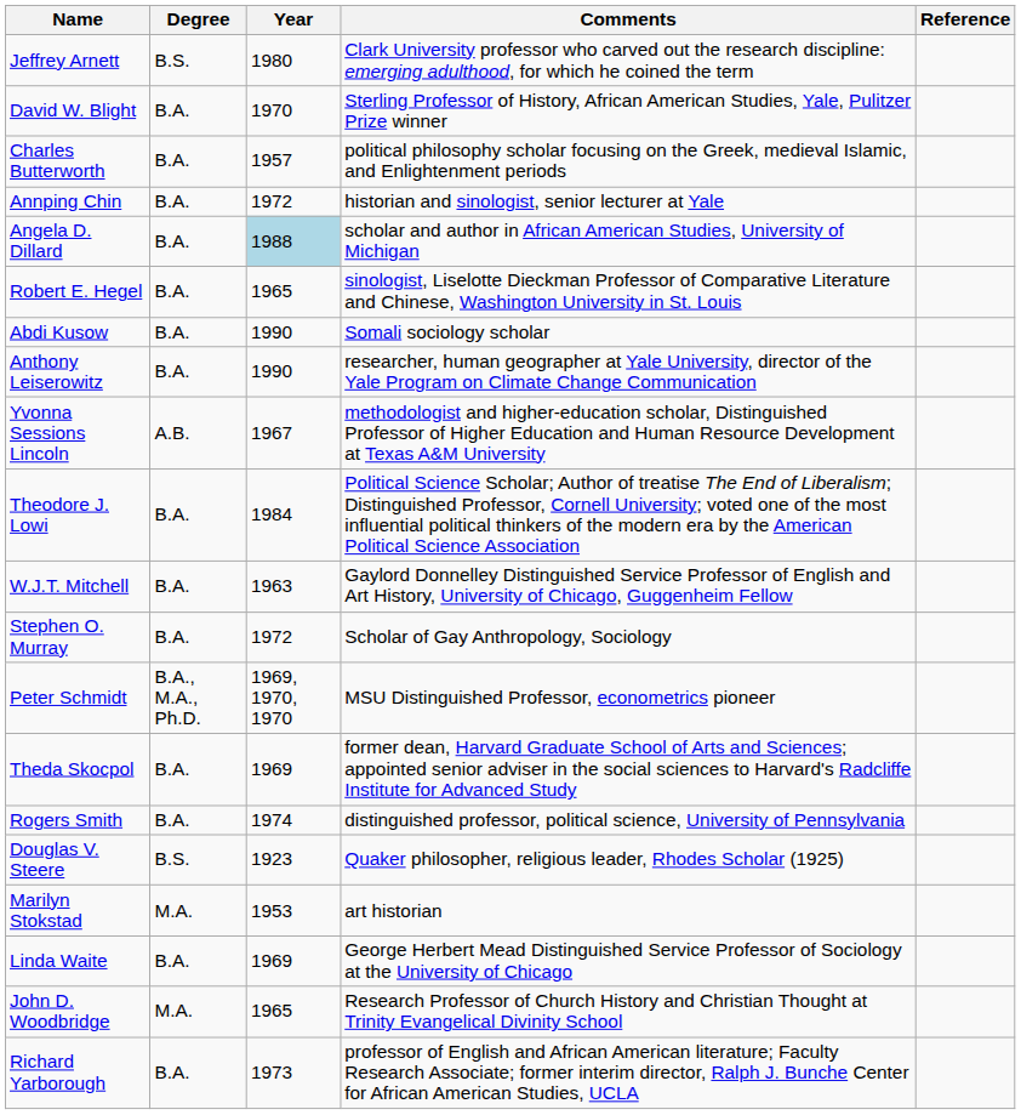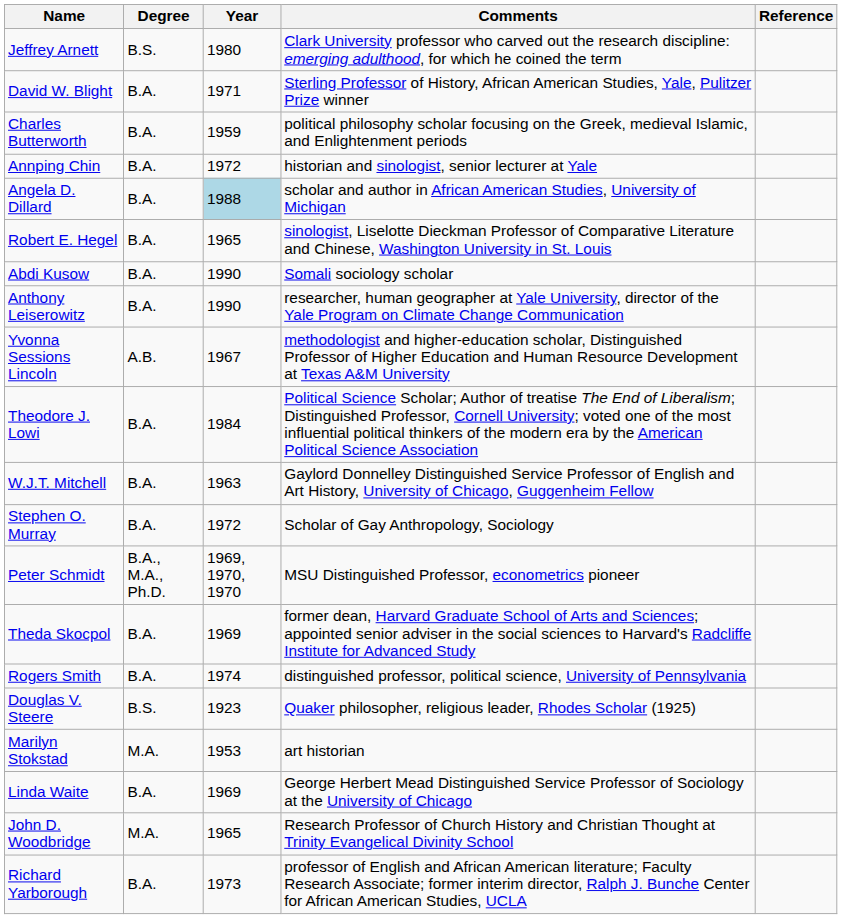 <table class="wikitable sortable">
 <tr>
 <th style="width:15%;">Name</th>
 <th style="width:10%;">Degree</th>
 <th style="width:10%;">Year</th>
 <th style="width:65%;">Comments</th>
 <th style="width:5%;">Reference</th>
 </tr>
 <tr>
 <td><a href='#'>Jeffrey Arnett</a></td>
 <td>B.S.</td>
 <td>1980</td>
 <td><a href='#'>Clark University</a> professor who carved out the research discipline: <em><a href='#'>emerging adulthood</a></em>, for which he coined the term</td>
 <td></td>
 </tr>
 <tr>
 <td><a href='#'>David W. Blight</a></td>
 <td>B.A.</td>
-<td>1970</td>
+<td>1971</td>
 <td><a href='#'>Sterling Professor</a> of History, African American Studies, <a href='#'>Yale</a>, <a href='#'>Pulitzer Prize</a> winner</td>
 <td></td>
 </tr>
 <tr>
 <td><a href='#'>Charles Butterworth</a></td>
 <td>B.A.</td>
-<td>1957</td>
+<td>1959</td>
 <td>political philosophy scholar focusing on the Greek, medieval Islamic, and Enlightenment periods</td>
 <td></td>
 </tr>
 <tr>
 <td><a href='#'>Annping Chin</a></td>
 <td>B.A.</td>
 <td>1972</td>
 <td>historian and <a href='#'>sinologist</a>, senior lecturer at <a href='#'>Yale</a></td>
 <td></td>
 </tr>
 <tr>
 <td><a href='#'>Angela D. Dillard</a></td>
 <td>B.A.</td>
 <td style="background: lightblue;">1988</td>
 <td>scholar and author in <a href='#'>African American Studies</a>, <a href='#'>University of Michigan</a></td>
 <td></td>
 </tr>
 <tr>
 <td><a href='#'>Robert E. Hegel</a></td>
 <td>B.A.</td>
 <td>1965</td>
 <td><a href='#'>sinologist</a>, Liselotte Dieckman Professor of Comparative Literature and Chinese, <a href='#'>Washington University in St. Louis</a></td>
 <td></td>
 </tr>
 <tr>
 <td><a href='#'>Abdi Kusow</a></td>
 <td>B.A.</td>
 <td>1990</td>
 <td><a href='#'>Somali</a> sociology scholar</td>
 <td></td>
 </tr>
 <tr>
 <td><a href='#'>Anthony Leiserowitz</a></td>
 <td>B.A.</td>
 <td>1990</td>
 <td>researcher, human geographer at <a href='#'>Yale University</a>, director of the <a href='#'>Yale Program on Climate Change Communication</a></td>
 <td></td>
 </tr>
 <tr>
 <td><a href='#'>Yvonna Sessions Lincoln</a></td>
 <td>A.B.</td>
 <td>1967</td>
 <td><a href='#'>methodologist</a> and higher-education scholar, Distinguished Professor of Higher Education and Human Resource Development at <a href='#'>Texas A&M University</a></td>
 <td></td>
 </tr>
 <tr>
 <td><a href='#'>Theodore J. Lowi</a></td>
 <td>B.A.</td>
 <td>1984</td>
 <td><a href='#'>Political Science</a> Scholar; Author of treatise <em>The End of Liberalism</em>; Distinguished Professor, <a href='#'>Cornell University</a>; voted one of the most influential political thinkers of the modern era by the <a href='#'>American Political Science Association</a></td>
 <td></td>
 </tr>
 <tr>
 <td><a href='#'>W.J.T. Mitchell</a></td>
 <td>B.A.</td>
 <td>1963</td>
 <td>Gaylord Donnelley Distinguished Service Professor of English and Art History, <a href='#'>University of Chicago</a>, <a href='#'>Guggenheim Fellow</a></td>
 <td></td>
 </tr>
 <tr>
 <td><a href='#'>Stephen O. Murray</a></td>
 <td>B.A.</td>
 <td>1972</td>
 <td>Scholar of Gay Anthropology, Sociology</td>
 <td></td>
 </tr>
 <tr>
 <td><a href='#'>Peter Schmidt</a></td>
 <td>B.A., M.A., Ph.D.</td>
 <td>1969, 1970, 1970</td>
 <td>MSU Distinguished Professor, <a href='#'>econometrics</a> pioneer</td>
 <td></td>
 </tr>
 <tr>
 <td><a href='#'>Theda Skocpol</a></td>
 <td>B.A.</td>
 <td>1969</td>
 <td>former dean, <a href='#'>Harvard Graduate School of Arts and Sciences</a>; appointed senior adviser in the social sciences to Harvard's <a href='#'>Radcliffe Institute for Advanced Study</a></td>
 <td></td>
 </tr>
 <tr>
 <td><a href='#'>Rogers Smith</a></td>
 <td>B.A.</td>
 <td>1974</td>
 <td>distinguished professor, political science, <a href='#'>University of Pennsylvania</a></td>
 <td></td>
 </tr>
 <tr>
 <td><a href='#'>Douglas V. Steere</a></td>
 <td>B.S.</td>
 <td>1923</td>
 <td><a href='#'>Quaker</a> philosopher, religious leader, <a href='#'>Rhodes Scholar</a> (1925)</td>
 <td></td>
 </tr>
 <tr>
 <td><a href='#'>Marilyn Stokstad</a></td>
 <td>M.A.</td>
 <td>1953</td>
 <td>art historian</td>
 <td></td>
 </tr>
 <tr>
 <td><a href='#'>Linda Waite</a></td>
 <td>B.A.</td>
 <td>1969</td>
 <td>George Herbert Mead Distinguished Service Professor of Sociology at the <a href='#'>University of Chicago</a></td>
 <td></td>
 </tr>
 <tr>
 <td><a href='#'>John D. Woodbridge</a></td>
 <td>M.A.</td>
 <td>1965</td>
 <td>Research Professor of Church History and Christian Thought at <a href='#'>Trinity Evangelical Divinity School</a></td>
 <td></td>
 </tr>
 <tr>
 <td><a href='#'>Richard Yarborough</a></td>
 <td>B.A.</td>
 <td>1973</td>
 <td>professor of English and African American literature; Faculty Research Associate; former interim director, <a href='#'>Ralph J. Bunche</a> Center for African American Studies, <a href='#'>UCLA</a></td>
 <td></td>
 </tr>
 </table>
